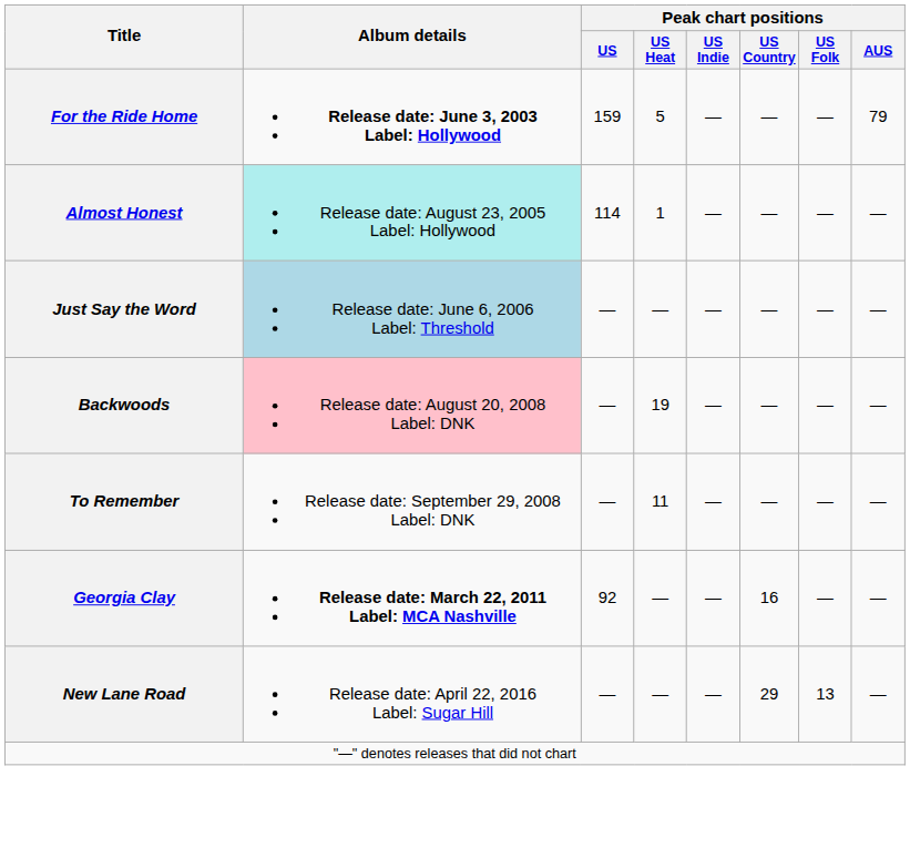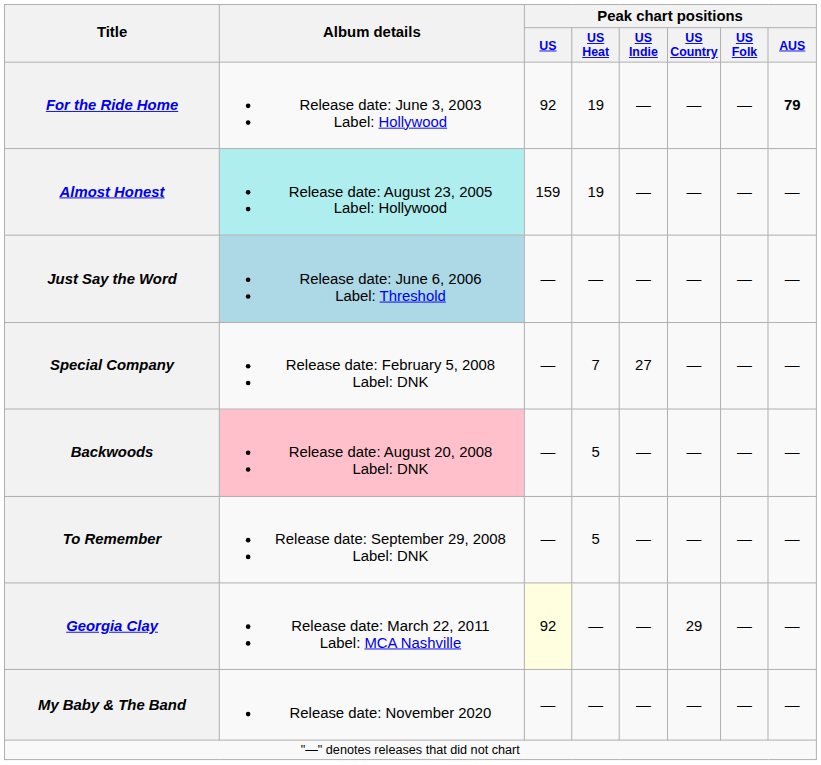 <table class="wikitable plainrowheaders" style="text-align:center;">
 <tr>
 <th rowspan="2" style="width:14em;">Title</th>
 <th rowspan="2" style="width:20em;">Album details</th>
 <th colspan="6">Peak chart positions</th>
 </tr>
 <tr style="font-size:smaller;">
 <th style="width:45px;"><a href='#'>US</a><br></th>
 <th style="width:45px;"><a href='#'>US Heat</a><br></th>
 <th style="width:45px;"><a href='#'>US Indie</a><br></th>
 <th style="width:45px;"><a href='#'>US Country</a><br></th>
 <th style="width:45px;"><a href='#'>US Folk</a><br></th>
 <th style="width:45px;"><a href='#'>AUS</a><br></th>
 </tr>
 <tr>
 <th scope="row"><em><a href='#'>For the Ride Home</a></em></th>
-<td><strong><br><ul><li>Release date: June 3, 2003</li><li>Label: <a href='#'>Hollywood</a></li></ul></strong></td>
-<td>159</td>
-<td>5</td>
+<td><br><ul><li>Release date: June 3, 2003</li><li>Label: <a href='#'>Hollywood</a></li></ul></td>
+<td>92</td>
+<td>19</td>
 <td>—</td>
 <td>—</td>
 <td>—</td>
-<td>79</td>
+<td><strong>79</strong></td>
 </tr>
 <tr>
 <th scope="row"><em><a href='#'>Almost Honest</a></em></th>
 <td style="background: paleturquoise;"><br><ul><li>Release date: August 23, 2005</li><li>Label: Hollywood</li></ul></td>
-<td>114</td>
-<td>1</td>
+<td>159</td>
+<td>19</td>
 <td>—</td>
 <td>—</td>
 <td>—</td>
 <td>—</td>
 </tr>
 <tr>
 <th scope="row"><em>Just Say the Word</em></th>
 <td style="background: lightblue;"><br><ul><li>Release date: June 6, 2006</li><li>Label: <a href='#'>Threshold</a></li></ul></td>
 <td>—</td>
 <td>—</td>
 <td>—</td>
 <td>—</td>
 <td>—</td>
 <td>—</td>
 </tr>
 <tr>
+<th scope="row"><em>Special Company</em></th>
+<td><br><ul><li>Release date: February 5, 2008</li><li>Label: DNK</li></ul></td>
+<td>—</td>
+<td>7</td>
+<td>27</td>
+<td>—</td>
+<td>—</td>
+<td>—</td>
+</tr>
+<tr>
 <th scope="row"><em>Backwoods</em></th>
 <td style="background: pink;"><br><ul><li>Release date: August 20, 2008</li><li>Label: DNK</li></ul></td>
 <td>—</td>
-<td>19</td>
+<td>5</td>
 <td>—</td>
 <td>—</td>
 <td>—</td>
 <td>—</td>
 </tr>
 <tr>
 <th scope="row"><em>To Remember</em></th>
 <td><br><ul><li>Release date: September 29, 2008</li><li>Label: DNK</li></ul></td>
 <td>—</td>
-<td>11</td>
+<td>5</td>
 <td>—</td>
 <td>—</td>
 <td>—</td>
 <td>—</td>
 </tr>
 <tr>
 <th scope="row"><em><a href='#'>Georgia Clay</a></em></th>
-<td><strong><br><ul><li>Release date: March 22, 2011</li><li>Label: <a href='#'>MCA Nashville</a></li></ul></strong></td>
-<td>92</td>
+<td><br><ul><li>Release date: March 22, 2011</li><li>Label: <a href='#'>MCA Nashville</a></li></ul></td>
+<td style="background: lightyellow;">92</td>
 <td>—</td>
 <td>—</td>
-<td>16</td>
+<td>29</td>
 <td>—</td>
 <td>—</td>
 </tr>
 <tr>
-<th scope="row"><em>New Lane Road</em></th>
-<td><br><ul><li>Release date: April 22, 2016</li><li>Label: <a href='#'>Sugar Hill</a></li></ul></td>
+<th scope="row"><em>My Baby & The Band</em></th>
+<td><br><ul><li>Release date: November 2020</li></ul></td>
 <td>—</td>
 <td>—</td>
 <td>—</td>
-<td>29</td>
-<td>13</td>
+<td>—</td>
+<td>—</td>
 <td>—</td>
 </tr>
 <tr>
 <td colspan="8" style="font-size:85%">"—" denotes releases that did not chart</td>
 </tr>
 </table>
